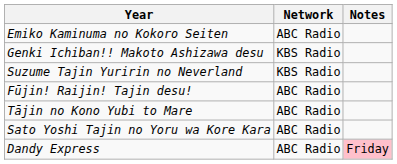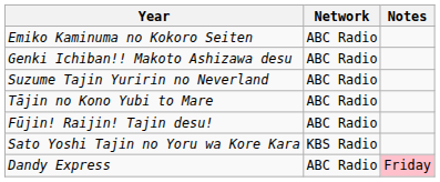 <table class="wikitable">
 <tr>
 <th>Year</th>
 <th>Network</th>
 <th>Notes</th>
 </tr>
 <tr>
 <td><em>Emiko Kaminuma no Kokoro Seiten</em></td>
 <td>ABC Radio</td>
 <td></td>
 </tr>
 <tr>
 <td><em>Genki Ichiban!! Makoto Ashizawa desu</em></td>
-<td>KBS Radio</td>
+<td>ABC Radio</td>
 <td></td>
 </tr>
 <tr>
 <td><em>Suzume Tajin Yuririn no Neverland</em></td>
-<td>KBS Radio</td>
-<td></td>
-</tr>
-<tr>
-<td><em>Fūjin! Raijin! Tajin desu!</em></td>
 <td>ABC Radio</td>
 <td></td>
 </tr>
 <tr>
 <td><em>Tājin no Kono Yubi to  Mare</em></td>
 <td>ABC Radio</td>
 <td></td>
 </tr>
 <tr>
+<td><em>Fūjin! Raijin! Tajin desu!</em></td>
+<td>ABC Radio</td>
+<td></td>
+</tr>
+<tr>
 <td><em>Sato Yoshi Tajin no Yoru wa Kore Kara</em></td>
-<td>ABC Radio</td>
+<td>KBS Radio</td>
 <td></td>
 </tr>
 <tr>
 <td><em>Dandy Express</em></td>
 <td>ABC Radio</td>
 <td style="background: pink;">Friday</td>
 </tr>
 </table>
